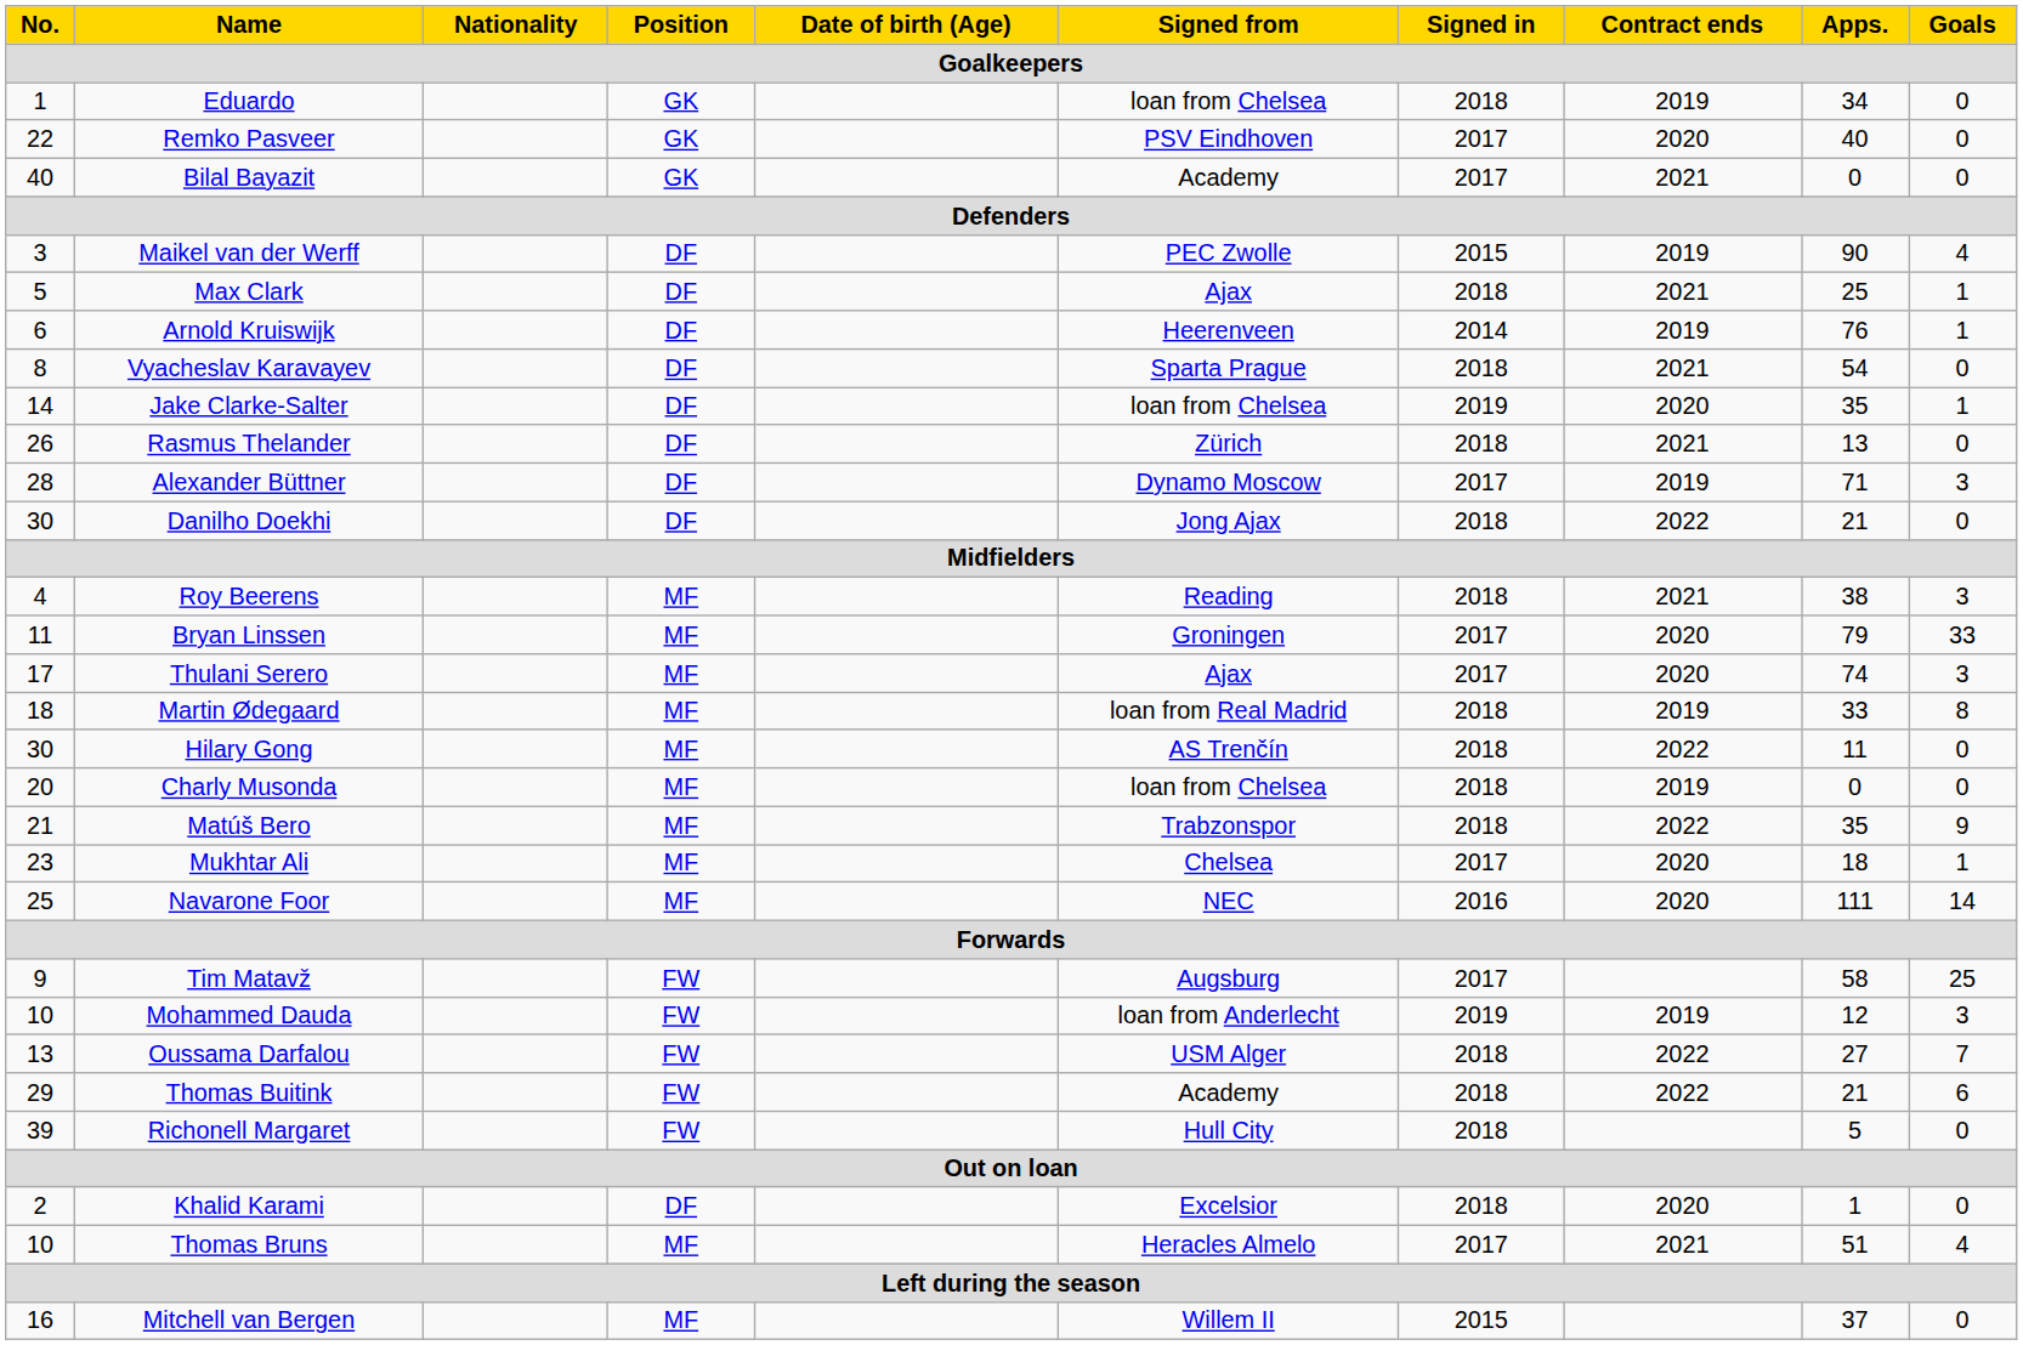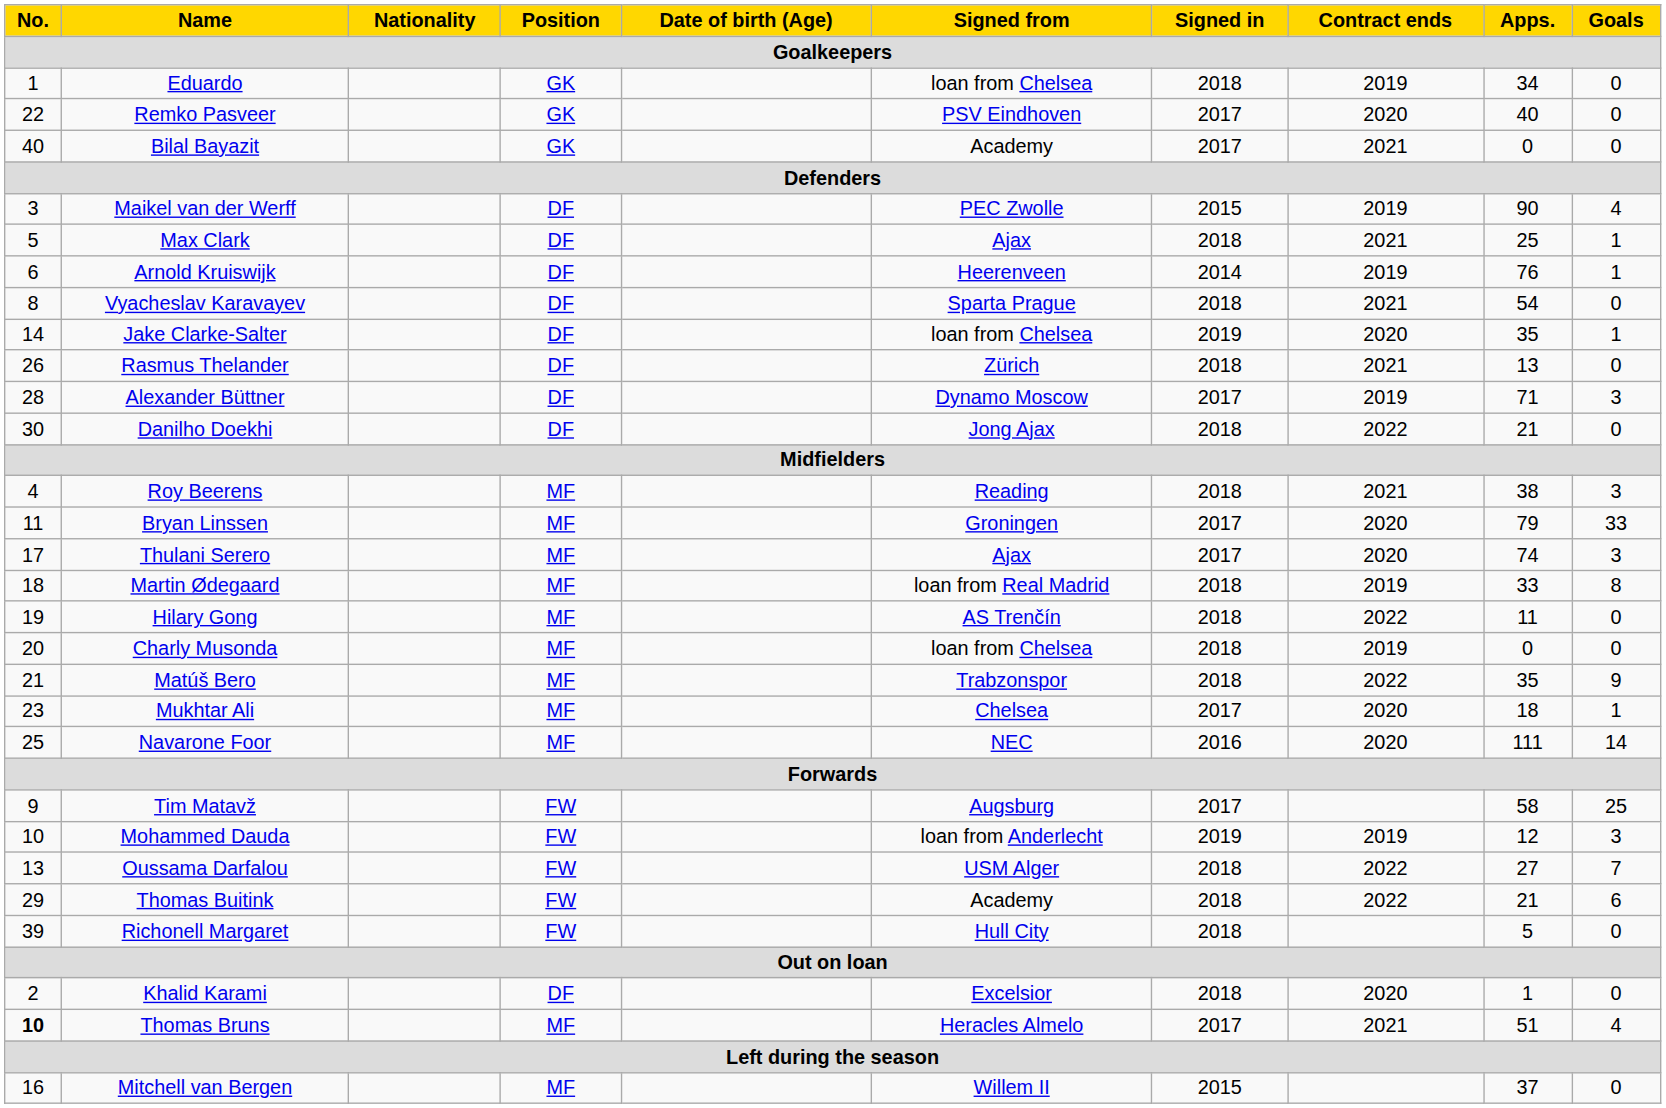 <table class="wikitable"  style="text-align:center; font-size:90%; width:95%;">
 <tr>
 <th style="background:gold; color:black; text-align:center;">No.</th>
 <th style="background:gold; color:black; text-align:center;">Name</th>
 <th style="background:gold; color:black; text-align:center;">Nationality</th>
 <th style="background:gold; color:black; text-align:center;">Position</th>
 <th style="background:gold; color:black; text-align:center;">Date of birth (Age)</th>
 <th style="background:gold; color:black; text-align:center;">Signed from</th>
 <th style="background:gold; color:black; text-align:center;">Signed in</th>
 <th style="background:gold; color:black; text-align:center;">Contract ends</th>
 <th style="background:gold; color:black; text-align:center;">Apps.</th>
 <th style="background:gold; color:black; text-align:center;">Goals</th>
 </tr>
 <tr>
 <th colspan="11"  style="background:#dcdcdc; text-align:center;">Goalkeepers</th>
 </tr>
 <tr>
 <td>1</td>
 <td><a href='#'>Eduardo</a></td>
 <td></td>
 <td><a href='#'>GK</a></td>
 <td></td>
 <td>loan from <a href='#'>Chelsea</a></td>
 <td>2018</td>
 <td>2019</td>
 <td>34</td>
 <td>0</td>
 </tr>
 <tr>
 <td>22</td>
 <td><a href='#'>Remko Pasveer</a></td>
 <td></td>
 <td><a href='#'>GK</a></td>
 <td></td>
 <td><a href='#'>PSV Eindhoven</a></td>
 <td>2017</td>
 <td>2020</td>
 <td>40</td>
 <td>0</td>
 </tr>
 <tr>
 <td>40</td>
 <td><a href='#'>Bilal Bayazit</a></td>
 <td></td>
 <td><a href='#'>GK</a></td>
 <td></td>
 <td>Academy</td>
 <td>2017</td>
 <td>2021</td>
 <td>0</td>
 <td>0</td>
 </tr>
 <tr>
 <th colspan="11"  style="background:#dcdcdc; text-align:center;">Defenders</th>
 </tr>
 <tr>
 <td>3</td>
 <td><a href='#'>Maikel van der Werff</a></td>
 <td></td>
 <td><a href='#'>DF</a></td>
 <td></td>
 <td><a href='#'>PEC Zwolle</a></td>
 <td>2015</td>
 <td>2019</td>
 <td>90</td>
 <td>4</td>
 </tr>
 <tr>
 <td>5</td>
 <td><a href='#'>Max Clark</a></td>
 <td></td>
 <td><a href='#'>DF</a></td>
 <td></td>
 <td><a href='#'>Ajax</a></td>
 <td>2018</td>
 <td>2021</td>
 <td>25</td>
 <td>1</td>
 </tr>
 <tr>
 <td>6</td>
 <td><a href='#'>Arnold Kruiswijk</a></td>
 <td></td>
 <td><a href='#'>DF</a></td>
 <td></td>
 <td><a href='#'>Heerenveen</a></td>
 <td>2014</td>
 <td>2019</td>
 <td>76</td>
 <td>1</td>
 </tr>
 <tr>
 <td>8</td>
 <td><a href='#'>Vyacheslav Karavayev</a></td>
 <td></td>
 <td><a href='#'>DF</a></td>
 <td></td>
 <td><a href='#'>Sparta Prague</a></td>
 <td>2018</td>
 <td>2021</td>
 <td>54</td>
 <td>0</td>
 </tr>
 <tr>
 <td>14</td>
 <td><a href='#'>Jake Clarke-Salter</a></td>
 <td></td>
 <td><a href='#'>DF</a></td>
 <td></td>
 <td>loan from <a href='#'>Chelsea</a></td>
 <td>2019</td>
 <td>2020</td>
 <td>35</td>
 <td>1</td>
 </tr>
 <tr>
 <td>26</td>
 <td><a href='#'>Rasmus Thelander</a></td>
 <td></td>
 <td><a href='#'>DF</a></td>
 <td></td>
 <td><a href='#'>Zürich</a></td>
 <td>2018</td>
 <td>2021</td>
 <td>13</td>
 <td>0</td>
 </tr>
 <tr>
 <td>28</td>
 <td><a href='#'>Alexander Büttner</a></td>
 <td></td>
 <td><a href='#'>DF</a></td>
 <td></td>
 <td><a href='#'>Dynamo Moscow</a></td>
 <td>2017</td>
 <td>2019</td>
 <td>71</td>
 <td>3</td>
 </tr>
 <tr>
 <td>30</td>
 <td><a href='#'>Danilho Doekhi</a></td>
 <td></td>
 <td><a href='#'>DF</a></td>
 <td></td>
 <td><a href='#'>Jong Ajax</a></td>
 <td>2018</td>
 <td>2022</td>
 <td>21</td>
 <td>0</td>
 </tr>
 <tr>
 <th colspan="11"  style="background:#dcdcdc; text-align:center;">Midfielders</th>
 </tr>
 <tr>
 <td>4</td>
 <td><a href='#'>Roy Beerens</a></td>
 <td></td>
 <td><a href='#'>MF</a></td>
 <td></td>
 <td><a href='#'>Reading</a></td>
 <td>2018</td>
 <td>2021</td>
 <td>38</td>
 <td>3</td>
 </tr>
 <tr>
 <td>11</td>
 <td><a href='#'>Bryan Linssen</a></td>
 <td></td>
 <td><a href='#'>MF</a></td>
 <td></td>
 <td><a href='#'>Groningen</a></td>
 <td>2017</td>
 <td>2020</td>
 <td>79</td>
 <td>33</td>
 </tr>
 <tr>
 <td>17</td>
 <td><a href='#'>Thulani Serero</a></td>
 <td></td>
 <td><a href='#'>MF</a></td>
 <td></td>
 <td><a href='#'>Ajax</a></td>
 <td>2017</td>
 <td>2020</td>
 <td>74</td>
 <td>3</td>
 </tr>
 <tr>
 <td>18</td>
 <td><a href='#'>Martin Ødegaard</a></td>
 <td></td>
 <td><a href='#'>MF</a></td>
 <td></td>
 <td>loan from <a href='#'>Real Madrid</a></td>
 <td>2018</td>
 <td>2019</td>
 <td>33</td>
 <td>8</td>
 </tr>
 <tr>
-<td>30</td>
+<td>19</td>
 <td><a href='#'>Hilary Gong</a></td>
 <td></td>
 <td><a href='#'>MF</a></td>
 <td></td>
 <td><a href='#'>AS Trenčín</a></td>
 <td>2018</td>
 <td>2022</td>
 <td>11</td>
 <td>0</td>
 </tr>
 <tr>
 <td>20</td>
 <td><a href='#'>Charly Musonda</a></td>
 <td></td>
 <td><a href='#'>MF</a></td>
 <td></td>
 <td>loan from <a href='#'>Chelsea</a></td>
 <td>2018</td>
 <td>2019</td>
 <td>0</td>
 <td>0</td>
 </tr>
 <tr>
 <td>21</td>
 <td><a href='#'>Matúš Bero</a></td>
 <td></td>
 <td><a href='#'>MF</a></td>
 <td></td>
 <td><a href='#'>Trabzonspor</a></td>
 <td>2018</td>
 <td>2022</td>
 <td>35</td>
 <td>9</td>
 </tr>
 <tr>
 <td>23</td>
 <td><a href='#'>Mukhtar Ali</a></td>
 <td></td>
 <td><a href='#'>MF</a></td>
 <td></td>
 <td><a href='#'>Chelsea</a></td>
 <td>2017</td>
 <td>2020</td>
 <td>18</td>
 <td>1</td>
 </tr>
 <tr>
 <td>25</td>
 <td><a href='#'>Navarone Foor</a></td>
 <td></td>
 <td><a href='#'>MF</a></td>
 <td></td>
 <td><a href='#'>NEC</a></td>
 <td>2016</td>
 <td>2020</td>
 <td>111</td>
 <td>14</td>
 </tr>
 <tr>
 <th colspan="11"  style="background:#dcdcdc; text-align:center;">Forwards</th>
 </tr>
 <tr>
 <td>9</td>
 <td><a href='#'>Tim Matavž</a></td>
 <td></td>
 <td><a href='#'>FW</a></td>
 <td></td>
 <td><a href='#'>Augsburg</a></td>
 <td>2017</td>
 <td></td>
 <td>58</td>
 <td>25</td>
 </tr>
 <tr>
 <td>10</td>
 <td><a href='#'>Mohammed Dauda</a></td>
 <td></td>
 <td><a href='#'>FW</a></td>
 <td></td>
 <td>loan from <a href='#'>Anderlecht</a></td>
 <td>2019</td>
 <td>2019</td>
 <td>12</td>
 <td>3</td>
 </tr>
 <tr>
 <td>13</td>
 <td><a href='#'>Oussama Darfalou</a></td>
 <td></td>
 <td><a href='#'>FW</a></td>
 <td></td>
 <td><a href='#'>USM Alger</a></td>
 <td>2018</td>
 <td>2022</td>
 <td>27</td>
 <td>7</td>
 </tr>
 <tr>
 <td>29</td>
 <td><a href='#'>Thomas Buitink</a></td>
 <td></td>
 <td><a href='#'>FW</a></td>
 <td></td>
 <td>Academy</td>
 <td>2018</td>
 <td>2022</td>
 <td>21</td>
 <td>6</td>
 </tr>
 <tr>
 <td>39</td>
 <td><a href='#'>Richonell Margaret</a></td>
 <td></td>
 <td><a href='#'>FW</a></td>
 <td></td>
 <td><a href='#'>Hull City</a></td>
 <td>2018</td>
 <td></td>
 <td>5</td>
 <td>0</td>
 </tr>
 <tr>
 <th colspan="11"  style="background:#dcdcdc; text-align:center;">Out on loan</th>
 </tr>
 <tr>
 <td>2</td>
 <td><a href='#'>Khalid Karami</a></td>
 <td></td>
 <td><a href='#'>DF</a></td>
 <td></td>
 <td><a href='#'>Excelsior</a></td>
 <td>2018</td>
 <td>2020</td>
 <td>1</td>
 <td>0</td>
 </tr>
 <tr>
-<td>10</td>
+<td><strong>10</strong></td>
 <td><a href='#'>Thomas Bruns</a></td>
 <td></td>
 <td><a href='#'>MF</a></td>
 <td></td>
 <td><a href='#'>Heracles Almelo</a></td>
 <td>2017</td>
 <td>2021</td>
 <td>51</td>
 <td>4</td>
 </tr>
 <tr>
 <th colspan="11"  style="background:#dcdcdc; text-align:center;">Left during the season</th>
 </tr>
 <tr>
 <td>16</td>
 <td><a href='#'>Mitchell van Bergen</a></td>
 <td></td>
 <td><a href='#'>MF</a></td>
 <td></td>
 <td><a href='#'>Willem II</a></td>
 <td>2015</td>
 <td></td>
 <td>37</td>
 <td>0</td>
 </tr>
 </table>
